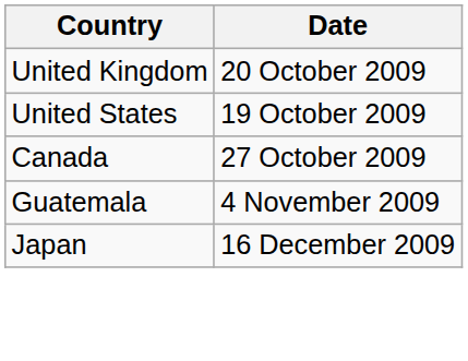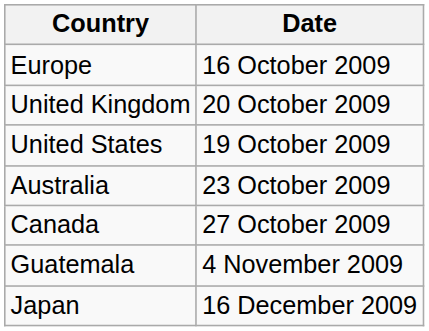 <table class="wikitable">
 <tr>
 <th>Country</th>
 <th>Date</th>
+</tr>
+<tr>
+<td>Europe</td>
+<td>16 October 2009</td>
 </tr>
 <tr>
 <td>United Kingdom</td>
 <td>20 October 2009</td>
 </tr>
 <tr>
 <td>United States</td>
 <td>19 October 2009</td>
+</tr>
+<tr>
+<td>Australia</td>
+<td>23 October 2009</td>
 </tr>
 <tr>
 <td>Canada</td>
 <td>27 October 2009</td>
 </tr>
 <tr>
 <td>Guatemala</td>
 <td>4 November 2009</td>
 </tr>
 <tr>
 <td>Japan</td>
 <td>16 December 2009</td>
 </tr>
 </table>
